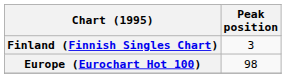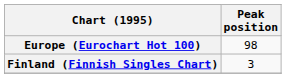 <table class="wikitable sortable plainrowheaders" style="text-align:center">
 <tr>
 <th scope="col">Chart (1995)</th>
 <th scope="col">Peak<br>position</th>
 </tr>
 <tr>
+<th scope="row">Europe (<a href='#'>Eurochart Hot 100</a>)</th>
+<td>98</td>
+</tr>
+<tr>
 <th scope="row">Finland (<a href='#'>Finnish Singles Chart</a>)</th>
 <td>3</td>
-</tr>
-<tr>
-<th scope="row">Europe (<a href='#'>Eurochart Hot 100</a>)</th>
-<td>98</td>
 </tr>
 <tr>
 </tr>
 <tr>
 </tr>
 </table>
